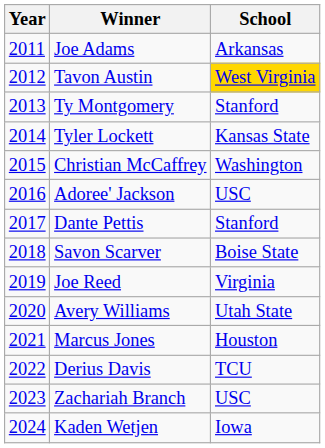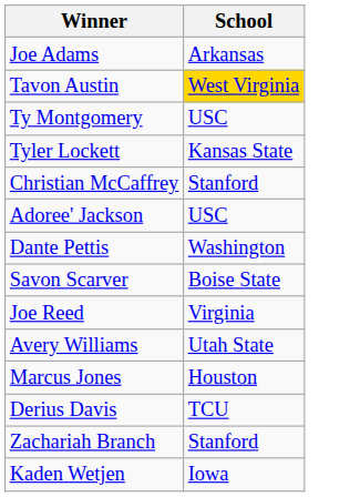 <table class="wikitable">
 <tr>
-<th bgcolor="#e5e5e5">Year</th>
 <th bgcolor="#e5e5e5">Winner</th>
 <th bgcolor="#e5e5e5">School</th>
 </tr>
 <tr>
-<td><a href='#'>2011</a></td>
 <td><a href='#'>Joe Adams</a></td>
 <td><a href='#'>Arkansas</a></td>
 </tr>
 <tr>
-<td><a href='#'>2012</a></td>
 <td><a href='#'>Tavon Austin</a></td>
 <td style="background: gold;"><a href='#'>West Virginia</a></td>
 </tr>
 <tr>
-<td><a href='#'>2013</a></td>
 <td><a href='#'>Ty Montgomery</a></td>
-<td><a href='#'>Stanford</a></td>
+<td><a href='#'>USC</a></td>
 </tr>
 <tr>
-<td><a href='#'>2014</a></td>
 <td><a href='#'>Tyler Lockett</a></td>
 <td><a href='#'>Kansas State</a></td>
 </tr>
 <tr>
-<td><a href='#'>2015</a></td>
 <td><a href='#'>Christian McCaffrey</a></td>
-<td><a href='#'>Washington</a></td>
+<td><a href='#'>Stanford</a></td>
 </tr>
 <tr>
-<td><a href='#'>2016</a></td>
 <td><a href='#'>Adoree' Jackson</a></td>
 <td><a href='#'>USC</a></td>
 </tr>
 <tr>
-<td><a href='#'>2017</a></td>
 <td><a href='#'>Dante Pettis</a></td>
-<td><a href='#'>Stanford</a></td>
+<td><a href='#'>Washington</a></td>
 </tr>
 <tr>
-<td><a href='#'>2018</a></td>
 <td><a href='#'>Savon Scarver</a></td>
 <td><a href='#'>Boise State</a></td>
 </tr>
 <tr>
-<td><a href='#'>2019</a></td>
 <td><a href='#'>Joe Reed</a></td>
 <td><a href='#'>Virginia</a></td>
 </tr>
 <tr>
-<td><a href='#'>2020</a></td>
 <td><a href='#'>Avery Williams</a></td>
 <td><a href='#'>Utah State</a></td>
 </tr>
 <tr>
-<td><a href='#'>2021</a></td>
 <td><a href='#'>Marcus Jones</a></td>
 <td><a href='#'>Houston</a></td>
 </tr>
 <tr>
-<td><a href='#'>2022</a></td>
 <td><a href='#'>Derius Davis</a></td>
 <td><a href='#'>TCU</a></td>
 </tr>
 <tr>
-<td><a href='#'>2023</a></td>
 <td><a href='#'>Zachariah Branch</a></td>
-<td><a href='#'>USC</a></td>
+<td><a href='#'>Stanford</a></td>
 </tr>
 <tr>
-<td><a href='#'>2024</a></td>
 <td><a href='#'>Kaden Wetjen</a></td>
 <td><a href='#'>Iowa</a></td>
 </tr>
 </table>
